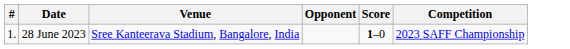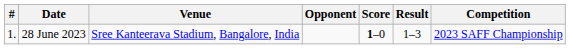 <table class="wikitable" style="font-size:95%">
 <tr>
 <th>#</th>
 <th>Date</th>
 <th>Venue</th>
 <th>Opponent</th>
 <th>Score</th>
+<th>Result</th>
 <th>Competition</th>
 </tr>
 <tr>
 <td>1.</td>
 <td>28 June 2023</td>
 <td><a href='#'>Sree Kanteerava Stadium</a>, <a href='#'>Bangalore</a>, <a href='#'>India</a></td>
 <td></td>
 <td style="text-align:center;"><strong>1</strong>–0</td>
+<td style="text-align:center;">1–3</td>
 <td><a href='#'>2023 SAFF Championship</a></td>
 </tr>
 </table>
